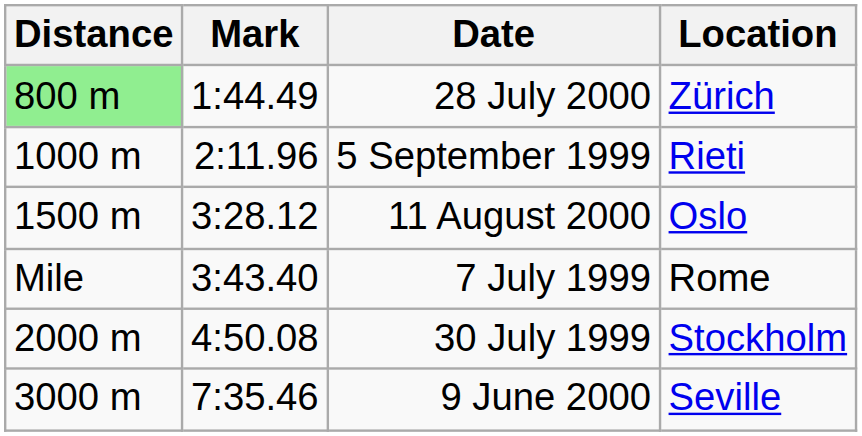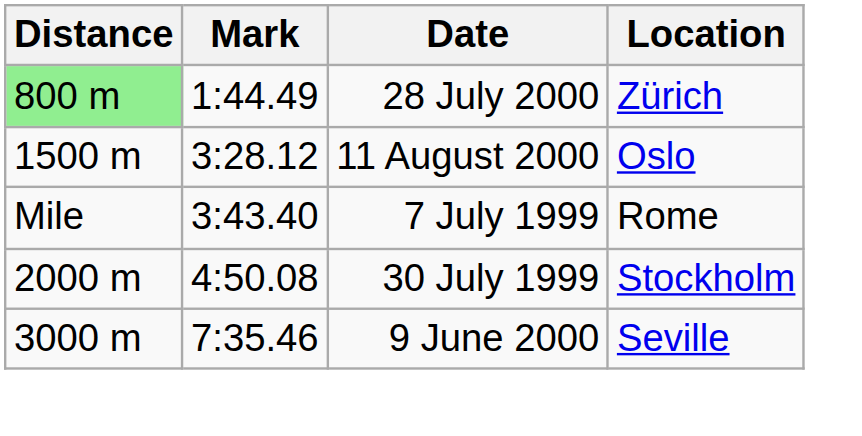 <table class="wikitable">
 <tr>
 <th>Distance</th>
 <th>Mark</th>
 <th>Date</th>
 <th>Location</th>
 </tr>
 <tr>
 <td style="background: lightgreen;">800 m</td>
 <td align=right>1:44.49</td>
 <td align=right>28 July 2000</td>
 <td><a href='#'>Zürich</a></td>
-</tr>
-<tr>
-<td>1000 m</td>
-<td align=right>2:11.96 </td>
-<td align=right>5 September 1999</td>
-<td><a href='#'>Rieti</a></td>
 </tr>
 <tr>
 <td>1500 m</td>
 <td align=right>3:28.12</td>
 <td align=right>11 August 2000</td>
 <td><a href='#'>Oslo</a></td>
 </tr>
 <tr>
 <td>Mile</td>
 <td align=right>3:43.40</td>
 <td align=right>7 July 1999</td>
 <td>Rome</td>
 </tr>
 <tr>
 <td>2000 m</td>
 <td align=right>4:50.08</td>
 <td align=right>30 July 1999</td>
 <td><a href='#'>Stockholm</a></td>
 </tr>
 <tr>
 <td>3000 m</td>
 <td align=right>7:35.46</td>
 <td align=right>9 June 2000</td>
 <td><a href='#'>Seville</a></td>
 </tr>
 </table>
